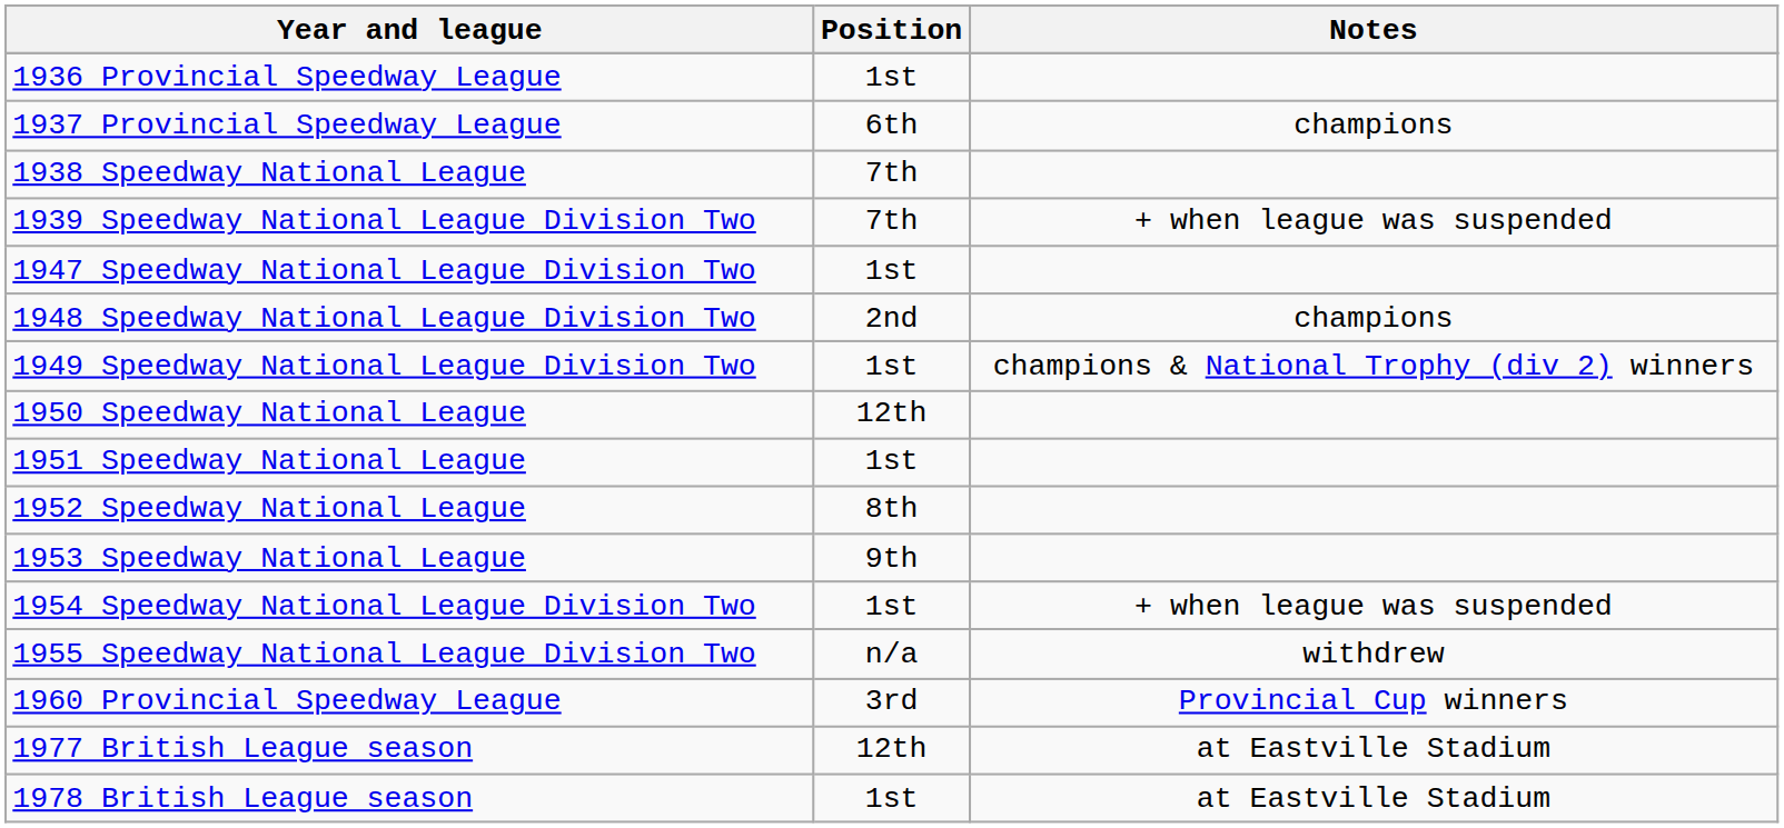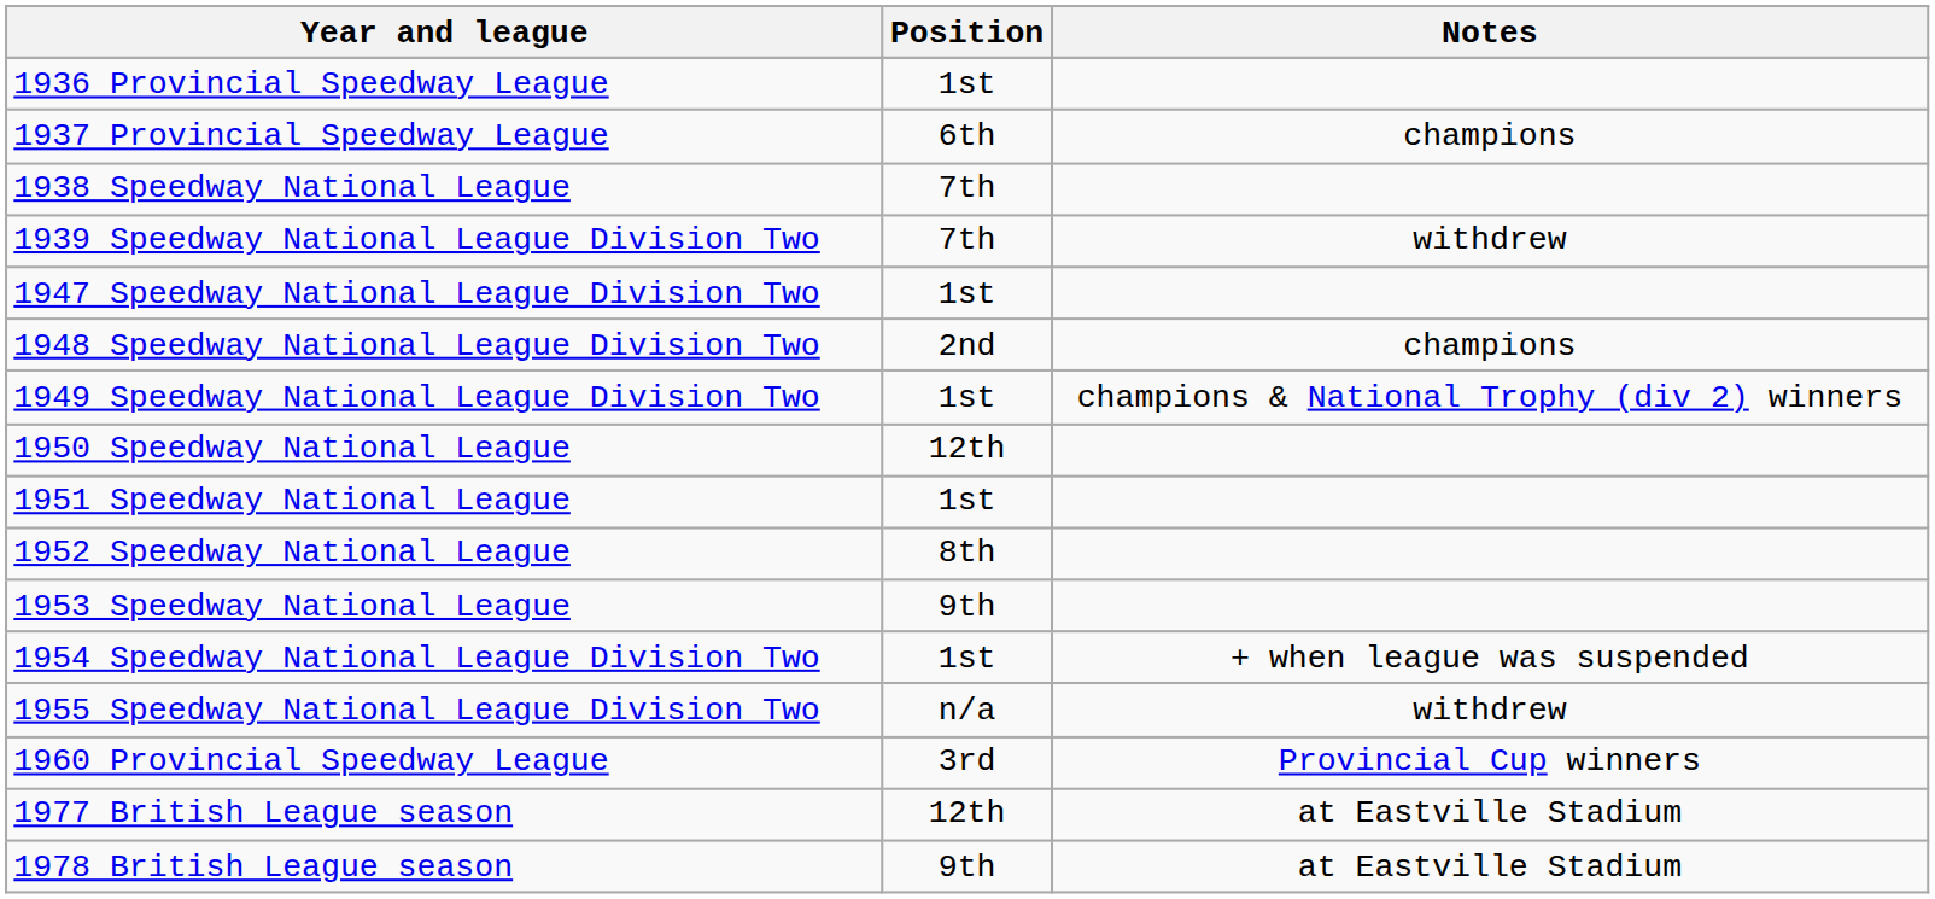 <table class="wikitable">
 <tr>
 <th width=350>Year and league</th>
 <th width=50>Position</th>
 <th width=350>Notes</th>
 </tr>
 <tr align=center>
 </tr>
 <tr align=center>
 <td align="left"><a href='#'>1936 Provincial Speedway League</a></td>
 <td>1st</td>
 <td></td>
 </tr>
 <tr align=center>
 <td align="left"><a href='#'>1937 Provincial Speedway League</a></td>
 <td>6th</td>
 <td>champions</td>
 </tr>
 <tr align=center>
 <td align="left"><a href='#'>1938 Speedway National League</a></td>
 <td>7th</td>
 <td></td>
 </tr>
 <tr align=center>
 <td align="left"><a href='#'>1939 Speedway National League Division Two</a></td>
 <td>7th</td>
-<td>+ when league was suspended</td>
+<td>withdrew</td>
 </tr>
 <tr align=center>
 <td align="left"><a href='#'>1947 Speedway National League Division Two</a></td>
 <td>1st</td>
 <td></td>
 </tr>
 <tr align=center>
 <td align="left"><a href='#'>1948 Speedway National League Division Two</a></td>
 <td>2nd</td>
 <td>champions</td>
 </tr>
 <tr align=center>
 <td align="left"><a href='#'>1949 Speedway National League Division Two</a></td>
 <td>1st</td>
 <td>champions & <a href='#'>National Trophy (div 2)</a> winners</td>
 </tr>
 <tr align=center>
 <td align="left"><a href='#'>1950 Speedway National League</a></td>
 <td>12th</td>
 <td></td>
 </tr>
 <tr align=center>
 <td align="left"><a href='#'>1951 Speedway National League</a></td>
 <td>1st</td>
 <td></td>
 </tr>
 <tr align=center>
 <td align="left"><a href='#'>1952 Speedway National League</a></td>
 <td>8th</td>
 <td></td>
 </tr>
 <tr align=center>
 <td align="left"><a href='#'>1953 Speedway National League</a></td>
 <td>9th</td>
 <td></td>
 </tr>
 <tr align=center>
 <td align="left"><a href='#'>1954 Speedway National League Division Two</a></td>
 <td>1st</td>
 <td>+ when league was suspended</td>
 </tr>
 <tr align=center>
 <td align="left"><a href='#'>1955 Speedway National League Division Two</a></td>
 <td>n/a</td>
 <td>withdrew</td>
 </tr>
 <tr align=center>
 <td align="left"><a href='#'>1960 Provincial Speedway League</a></td>
 <td>3rd</td>
 <td><a href='#'>Provincial Cup</a> winners</td>
 </tr>
 <tr align=center>
 <td align="left"><a href='#'>1977 British League season</a></td>
 <td>12th</td>
 <td>at Eastville Stadium</td>
 </tr>
 <tr align=center>
 <td align="left"><a href='#'>1978 British League season</a></td>
-<td>1st</td>
+<td>9th</td>
 <td>at Eastville Stadium</td>
 </tr>
 </table>
